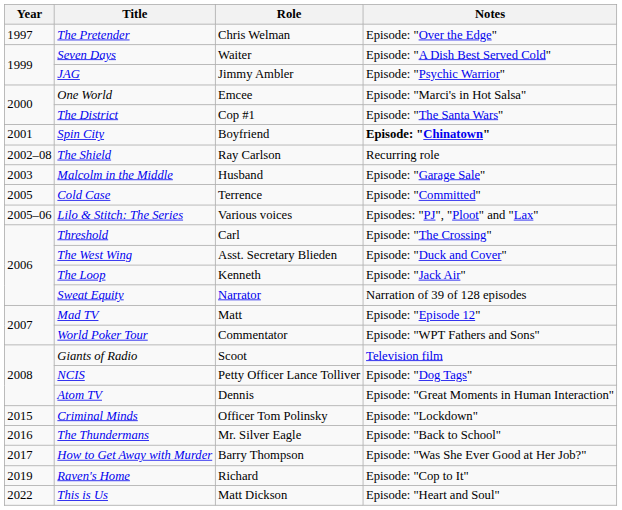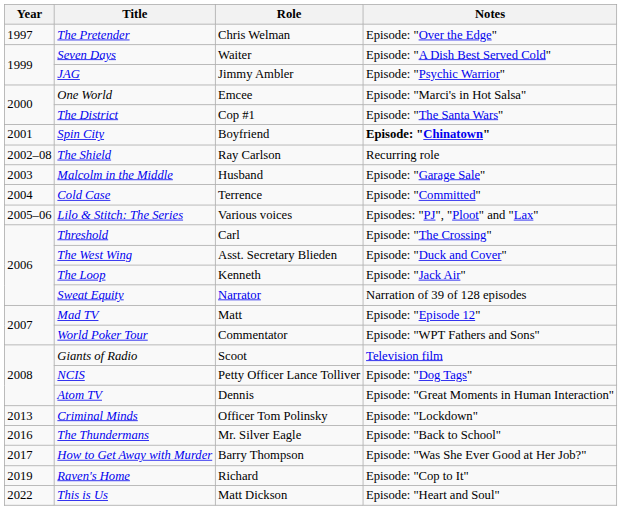 <table class="wikitable sortable">
 <tr>
 <th>Year</th>
 <th>Title</th>
 <th>Role</th>
 <th class="unsortable">Notes</th>
 </tr>
 <tr>
 <td>1997</td>
 <td><em><a href='#'>The Pretender</a></em></td>
 <td>Chris Welman</td>
 <td>Episode: "<a href='#'>Over the Edge</a>"</td>
 </tr>
 <tr>
 <td rowspan="2">1999</td>
 <td><em><a href='#'>Seven Days</a></em></td>
 <td>Waiter</td>
 <td>Episode: "<a href='#'>A Dish Best Served Cold</a>"</td>
 </tr>
 <tr>
 <td><em><a href='#'>JAG</a></em></td>
 <td>Jimmy Ambler</td>
 <td>Episode: "<a href='#'>Psychic Warrior</a>"</td>
 </tr>
 <tr>
 <td rowspan="2">2000</td>
 <td><em>One World</em></td>
 <td>Emcee</td>
 <td>Episode: "Marci's in Hot Salsa"</td>
 </tr>
 <tr>
 <td><em><a href='#'>The District</a></em></td>
 <td>Cop #1</td>
 <td>Episode: "<a href='#'>The Santa Wars</a>"</td>
 </tr>
 <tr>
 <td>2001</td>
 <td><em><a href='#'>Spin City</a></em></td>
 <td>Boyfriend</td>
 <td><strong>Episode: "<a href='#'>Chinatown</a>"</strong></td>
 </tr>
 <tr>
 <td>2002–08</td>
 <td><em><a href='#'>The Shield</a></em></td>
 <td>Ray Carlson</td>
 <td>Recurring role</td>
 </tr>
 <tr>
 <td>2003</td>
 <td><em><a href='#'>Malcolm in the Middle</a></em></td>
 <td>Husband</td>
 <td>Episode: "<a href='#'>Garage Sale</a>"</td>
 </tr>
 <tr>
-<td>2005</td>
+<td>2004</td>
 <td><em><a href='#'>Cold Case</a></em></td>
 <td>Terrence</td>
 <td>Episode: "<a href='#'>Committed</a>"</td>
 </tr>
 <tr>
 <td>2005–06</td>
 <td><em><a href='#'>Lilo & Stitch: The Series</a></em></td>
 <td>Various voices</td>
 <td>Episodes: "<a href='#'>PJ</a>", "<a href='#'>Ploot</a>" and "<a href='#'>Lax</a>"</td>
 </tr>
 <tr>
 <td rowspan="4">2006</td>
 <td><em><a href='#'>Threshold</a></em></td>
 <td>Carl</td>
 <td>Episode: "<a href='#'>The Crossing</a>"</td>
 </tr>
 <tr>
 <td><em><a href='#'>The West Wing</a></em></td>
 <td>Asst. Secretary Blieden</td>
 <td>Episode: "<a href='#'>Duck and Cover</a>"</td>
 </tr>
 <tr>
 <td><em><a href='#'>The Loop</a></em></td>
 <td>Kenneth</td>
 <td>Episode: "<a href='#'>Jack Air</a>"</td>
 </tr>
 <tr>
 <td><em><a href='#'>Sweat Equity</a></em></td>
 <td><a href='#'>Narrator</a></td>
 <td>Narration of 39 of 128 episodes</td>
 </tr>
 <tr>
 <td rowspan="2">2007</td>
 <td><em><a href='#'>Mad TV</a></em></td>
 <td>Matt</td>
 <td>Episode: "<a href='#'>Episode 12</a>"</td>
 </tr>
 <tr>
 <td><em><a href='#'>World Poker Tour</a></em></td>
 <td>Commentator</td>
 <td>Episode: "WPT Fathers and Sons"</td>
 </tr>
 <tr>
 <td rowspan="3">2008</td>
 <td><em>Giants of Radio</em></td>
 <td>Scoot</td>
 <td><a href='#'>Television film</a></td>
 </tr>
 <tr>
 <td><em><a href='#'>NCIS</a></em></td>
 <td>Petty Officer Lance Tolliver</td>
 <td>Episode: "<a href='#'>Dog Tags</a>"</td>
 </tr>
 <tr>
 <td><em><a href='#'>Atom TV</a></em></td>
 <td>Dennis</td>
 <td>Episode: "Great Moments in Human Interaction"</td>
 </tr>
 <tr>
-<td>2015</td>
+<td>2013</td>
 <td><em><a href='#'>Criminal Minds</a></em></td>
 <td>Officer Tom Polinsky</td>
 <td>Episode: "Lockdown"</td>
 </tr>
 <tr>
 <td>2016</td>
 <td><em><a href='#'>The Thundermans</a></em></td>
 <td>Mr. Silver Eagle</td>
 <td>Episode: "Back to School"</td>
 </tr>
 <tr>
 <td>2017</td>
 <td><em><a href='#'>How to Get Away with Murder</a></em></td>
 <td>Barry Thompson</td>
 <td>Episode: "Was She Ever Good at Her Job?"</td>
 </tr>
 <tr>
 <td>2019</td>
 <td><em><a href='#'>Raven's Home</a></em></td>
 <td>Richard</td>
 <td>Episode: "Cop to It"</td>
 </tr>
 <tr>
 <td>2022</td>
 <td><em><a href='#'>This is Us</a></em></td>
 <td>Matt Dickson</td>
 <td>Episode: "Heart and Soul"</td>
 </tr>
 </table>
